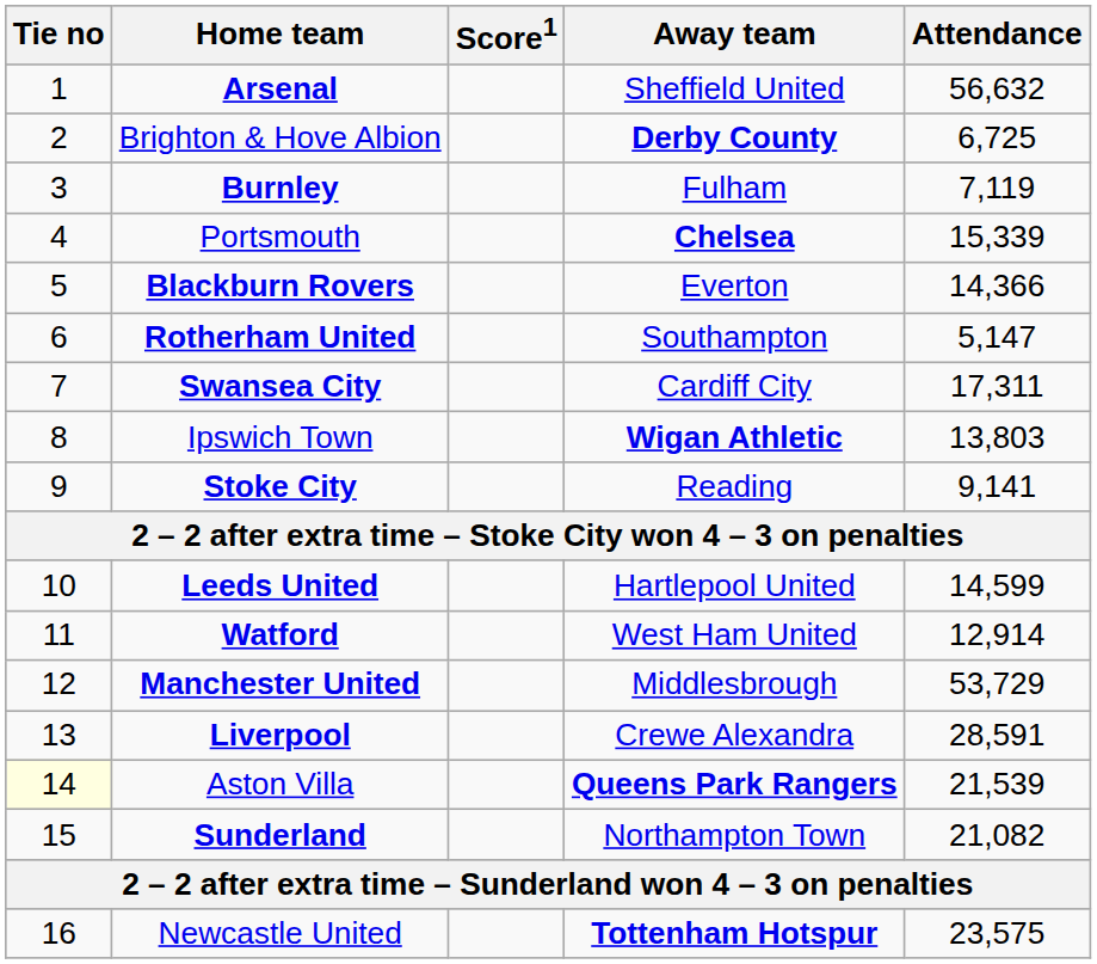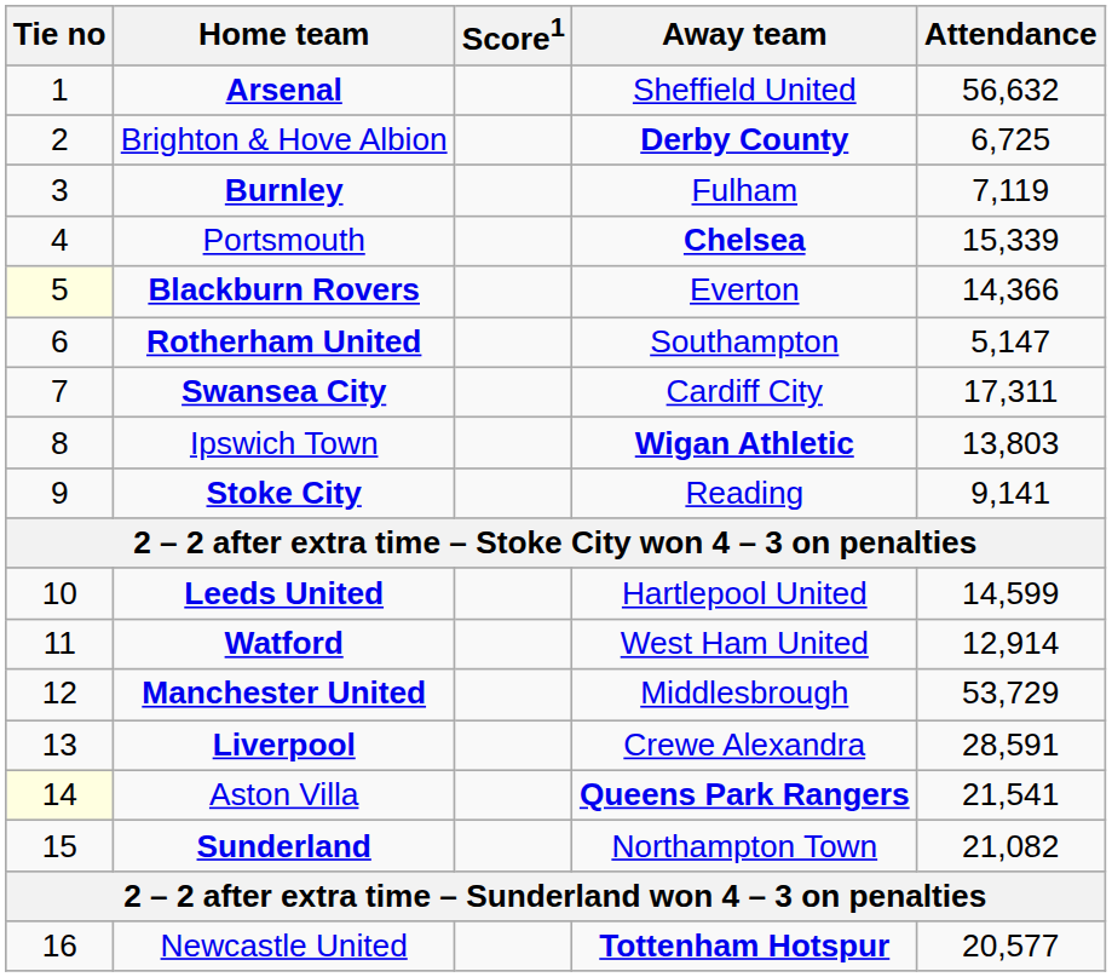 <table class="wikitable" style="text-align: center">
 <tr>
 <th>Tie no</th>
 <th>Home team</th>
 <th>Score<sup>1</sup></th>
 <th>Away team</th>
 <th>Attendance</th>
 </tr>
 <tr>
 <td>1</td>
 <td><strong><a href='#'>Arsenal</a></strong></td>
 <td></td>
 <td><a href='#'>Sheffield United</a></td>
 <td>56,632</td>
 </tr>
 <tr>
 <td>2</td>
 <td><a href='#'>Brighton & Hove Albion</a></td>
 <td></td>
 <td><strong><a href='#'>Derby County</a></strong></td>
 <td>6,725</td>
 </tr>
 <tr>
 <td>3</td>
 <td><strong><a href='#'>Burnley</a></strong></td>
 <td></td>
 <td><a href='#'>Fulham</a></td>
 <td>7,119</td>
 </tr>
 <tr>
 <td>4</td>
 <td><a href='#'>Portsmouth</a></td>
 <td></td>
 <td><strong><a href='#'>Chelsea</a></strong></td>
 <td>15,339</td>
 </tr>
 <tr>
-<td>5</td>
+<td style="background: lightyellow;">5</td>
 <td><strong><a href='#'>Blackburn Rovers</a></strong></td>
 <td></td>
 <td><a href='#'>Everton</a></td>
 <td>14,366</td>
 </tr>
 <tr>
 <td>6</td>
 <td><strong><a href='#'>Rotherham United</a></strong></td>
 <td></td>
 <td><a href='#'>Southampton</a></td>
 <td>5,147</td>
 </tr>
 <tr>
 <td>7</td>
 <td><strong><a href='#'>Swansea City</a></strong></td>
 <td></td>
 <td><a href='#'>Cardiff City</a></td>
 <td>17,311</td>
 </tr>
 <tr>
 <td>8</td>
 <td><a href='#'>Ipswich Town</a></td>
 <td></td>
 <td><strong><a href='#'>Wigan Athletic</a></strong></td>
 <td>13,803</td>
 </tr>
 <tr>
 <td>9</td>
 <td><strong><a href='#'>Stoke City</a></strong></td>
 <td></td>
 <td><a href='#'>Reading</a></td>
 <td>9,141</td>
 </tr>
 <tr>
 <th colspan="5">2 – 2 after extra time – Stoke City won 4 – 3 on penalties</th>
 </tr>
 <tr>
 <td>10</td>
 <td><strong><a href='#'>Leeds United</a></strong></td>
 <td></td>
 <td><a href='#'>Hartlepool United</a></td>
 <td>14,599</td>
 </tr>
 <tr>
 <td>11</td>
 <td><strong><a href='#'>Watford</a></strong></td>
 <td></td>
 <td><a href='#'>West Ham United</a></td>
 <td>12,914</td>
 </tr>
 <tr>
 <td>12</td>
 <td><strong><a href='#'>Manchester United</a></strong></td>
 <td></td>
 <td><a href='#'>Middlesbrough</a></td>
 <td>53,729</td>
 </tr>
 <tr>
 <td>13</td>
 <td><strong><a href='#'>Liverpool</a></strong></td>
 <td></td>
 <td><a href='#'>Crewe Alexandra</a></td>
 <td>28,591</td>
 </tr>
 <tr>
 <td style="background: lightyellow;">14</td>
 <td><a href='#'>Aston Villa</a></td>
 <td></td>
 <td><strong><a href='#'>Queens Park Rangers</a></strong></td>
-<td>21,539</td>
+<td>21,541</td>
 </tr>
 <tr>
 <td>15</td>
 <td><strong><a href='#'>Sunderland</a></strong></td>
 <td></td>
 <td><a href='#'>Northampton Town</a></td>
 <td>21,082</td>
 </tr>
 <tr>
 <th colspan="5">2 – 2 after extra time – Sunderland won 4 – 3 on penalties</th>
 </tr>
 <tr>
 <td>16</td>
 <td><a href='#'>Newcastle United</a></td>
 <td></td>
 <td><strong><a href='#'>Tottenham Hotspur</a></strong></td>
-<td>23,575</td>
+<td>20,577</td>
 </tr>
 </table>
